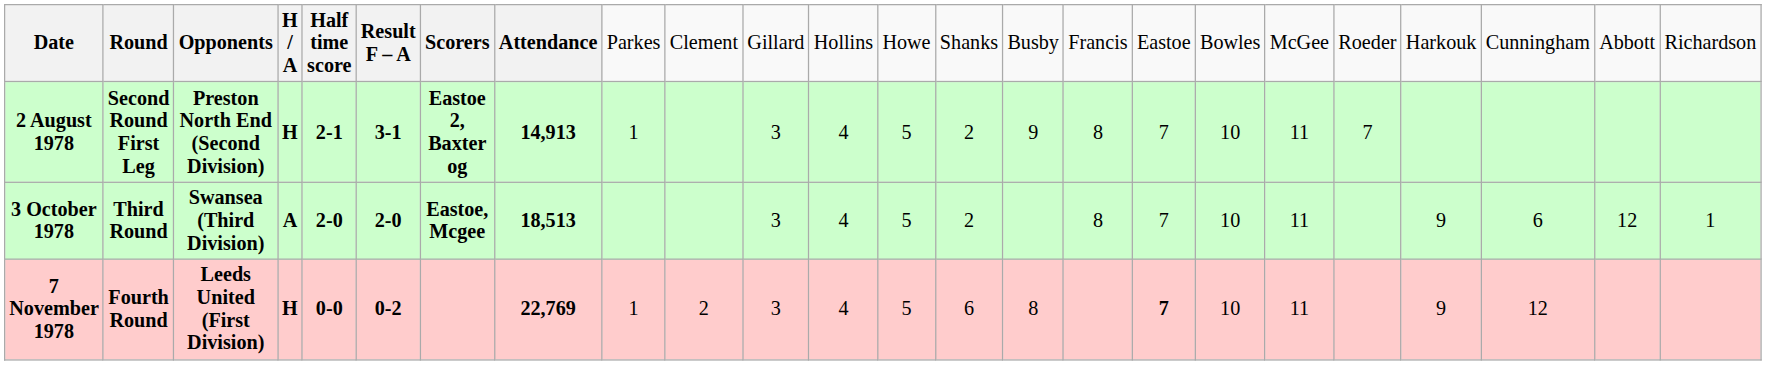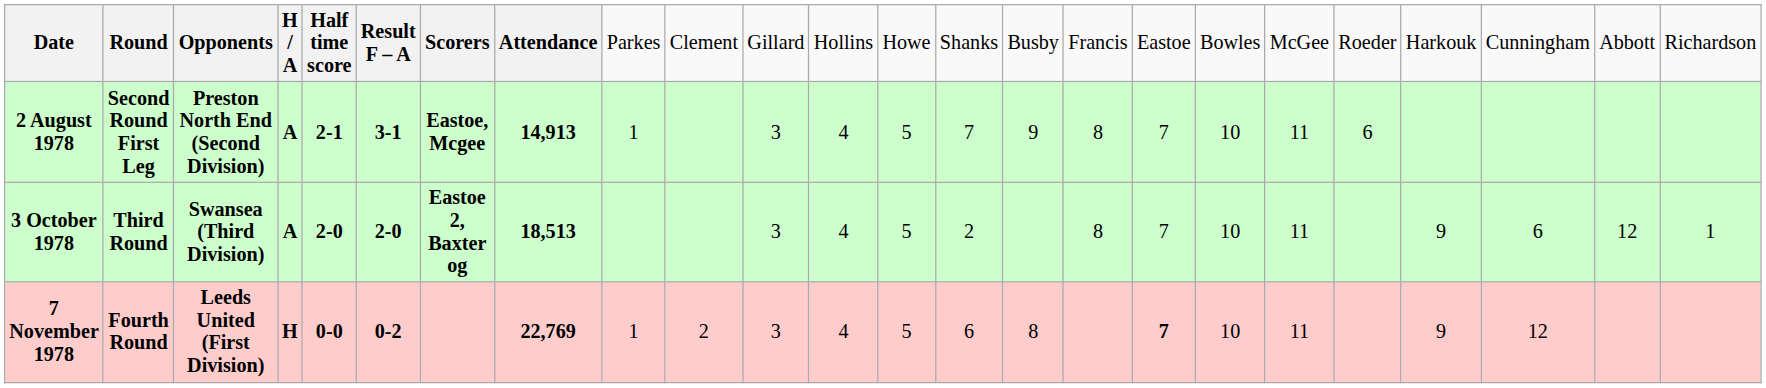 <table class="wikitable" style="text-align:center">
 <tr>
 <th><strong>Date</strong></th>
 <th><strong>Round</strong></th>
 <th><strong>Opponents</strong></th>
 <th><strong>H / A</strong></th>
 <th><strong>Half time score</strong></th>
 <th><strong>Result</strong><br><strong>F – A</strong></th>
 <th><strong>Scorers</strong></th>
 <th><strong>Attendance</strong></th>
 <td>Parkes</td>
 <td>Clement</td>
 <td>Gillard</td>
 <td>Hollins</td>
 <td>Howe</td>
 <td>Shanks</td>
 <td>Busby</td>
 <td>Francis</td>
 <td>Eastoe</td>
 <td>Bowles</td>
 <td>McGee</td>
 <td>Roeder</td>
 <td>Harkouk</td>
 <td>Cunningham</td>
 <td>Abbott</td>
 <td>Richardson</td>
 </tr>
 <tr bgcolor="#ccffcc">
 <td><strong>2 August 1978</strong></td>
 <td><strong>Second Round First Leg</strong></td>
 <td><strong>Preston North End (Second Division)</strong></td>
-<td><strong>H</strong></td>
+<td><strong>A</strong></td>
 <td><strong>2-1</strong></td>
 <td><strong>3-1</strong></td>
-<td><strong>Eastoe 2, Baxter og</strong></td>
+<td><strong>Eastoe, Mcgee</strong></td>
 <td><strong>14,913</strong></td>
 <td>1</td>
 <td></td>
 <td>3</td>
 <td>4</td>
 <td>5</td>
-<td>2</td>
+<td>7</td>
 <td>9</td>
 <td>8</td>
 <td>7</td>
 <td>10</td>
 <td>11</td>
-<td>7</td>
+<td>6</td>
 <td></td>
 <td></td>
 <td></td>
 <td></td>
 </tr>
 <tr bgcolor="#ccffcc">
 <td><strong>3 October 1978</strong></td>
 <td><strong>Third Round</strong></td>
 <td><strong>Swansea (Third Division)</strong></td>
 <td><strong>A</strong></td>
 <td><strong>2-0</strong></td>
 <td><strong>2-0</strong></td>
-<td><strong>Eastoe, Mcgee</strong></td>
+<td><strong>Eastoe 2, Baxter og</strong></td>
 <td><strong>18,513</strong></td>
 <td></td>
 <td></td>
 <td>3</td>
 <td>4</td>
 <td>5</td>
 <td>2</td>
 <td></td>
 <td>8</td>
 <td>7</td>
 <td>10</td>
 <td>11</td>
 <td></td>
 <td>9</td>
 <td>6</td>
 <td>12</td>
 <td>1</td>
 </tr>
 <tr bgcolor="#ffcccc">
 <td><strong>7 November 1978</strong></td>
 <td><strong>Fourth Round</strong></td>
 <td><strong>Leeds United (First Division)</strong></td>
 <td><strong>H</strong></td>
 <td><strong>0-0</strong></td>
 <td><strong>0-2</strong></td>
 <td></td>
 <td><strong>22,769</strong></td>
 <td>1</td>
 <td>2</td>
 <td>3</td>
 <td>4</td>
 <td>5</td>
 <td>6</td>
 <td>8</td>
 <td></td>
 <td><strong>7</strong></td>
 <td>10</td>
 <td>11</td>
 <td></td>
 <td>9</td>
 <td>12</td>
 <td></td>
 <td></td>
 </tr>
 </table>
